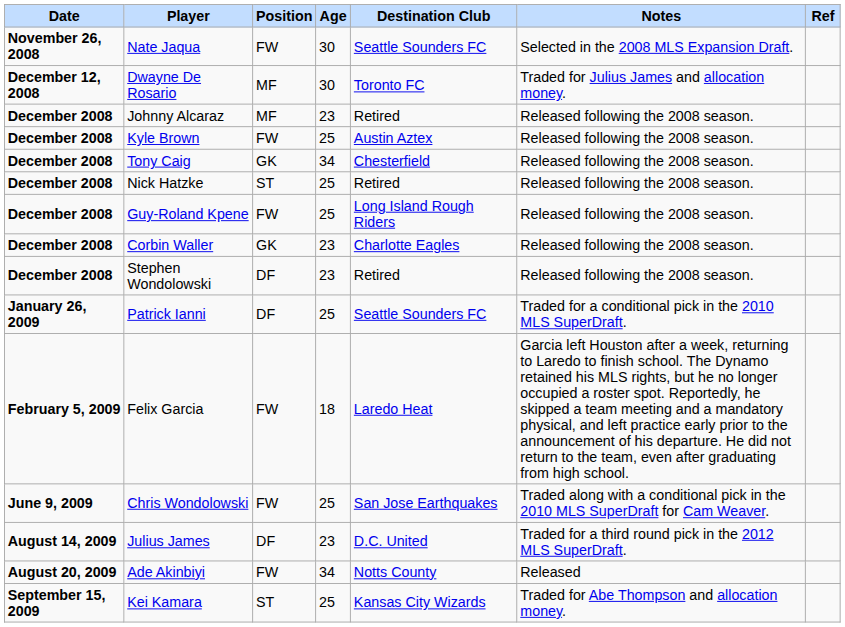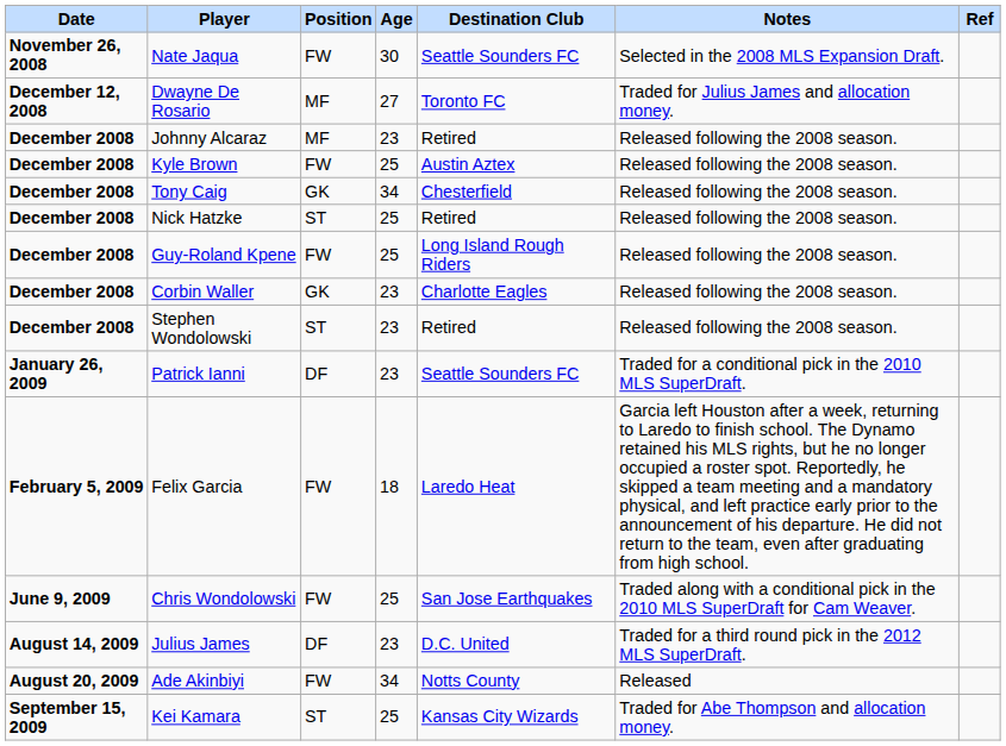 <table class="wikitable" style="text-align:left; font-size:95%;">
 <tr>
 <th style="background:#c2ddff; width:120px;">Date</th>
 <th style="background:#c2ddff; width:130px;">Player</th>
 <th style="background:#c2ddff; width:50px;">Position</th>
 <th style="background:#c2ddff; width:30px;">Age</th>
 <th style="background:#c2ddff; width:170px;">Destination Club</th>
 <th style="background:#c2ddff; width:300px;">Notes</th>
 <th style="background:#c2ddff; width:30px;">Ref</th>
 </tr>
 <tr>
 <td><strong>November 26, 2008</strong></td>
 <td> <a href='#'>Nate Jaqua</a></td>
 <td>FW</td>
 <td>30</td>
 <td> <a href='#'>Seattle Sounders FC</a></td>
 <td>Selected in the <a href='#'>2008 MLS Expansion Draft</a>.</td>
 <td></td>
 </tr>
 <tr>
 <td><strong>December 12, 2008</strong></td>
 <td> <a href='#'>Dwayne De Rosario</a></td>
 <td>MF</td>
-<td>30</td>
+<td>27</td>
 <td> <a href='#'>Toronto FC</a></td>
 <td>Traded for <a href='#'>Julius James</a> and <a href='#'>allocation money</a>.</td>
 <td></td>
 </tr>
 <tr>
 <td><strong>December 2008</strong></td>
 <td> Johnny Alcaraz</td>
 <td>MF</td>
 <td>23</td>
 <td>Retired</td>
 <td>Released following the 2008 season.</td>
 <td></td>
 </tr>
 <tr>
 <td><strong>December 2008</strong></td>
 <td> <a href='#'>Kyle Brown</a></td>
 <td>FW</td>
 <td>25</td>
 <td> <a href='#'>Austin Aztex</a></td>
 <td>Released following the 2008 season.</td>
 <td></td>
 </tr>
 <tr>
 <td><strong>December 2008</strong></td>
 <td> <a href='#'>Tony Caig</a></td>
 <td>GK</td>
 <td>34</td>
 <td> <a href='#'>Chesterfield</a></td>
 <td>Released following the 2008 season.</td>
 <td></td>
 </tr>
 <tr>
 <td><strong>December 2008</strong></td>
 <td> Nick Hatzke</td>
 <td>ST</td>
 <td>25</td>
 <td>Retired</td>
 <td>Released following the 2008 season.</td>
 <td></td>
 </tr>
 <tr>
 <td><strong>December 2008</strong></td>
 <td> <a href='#'>Guy-Roland Kpene</a></td>
 <td>FW</td>
 <td>25</td>
 <td> <a href='#'>Long Island Rough Riders</a></td>
 <td>Released following the 2008 season.</td>
 <td></td>
 </tr>
 <tr>
 <td><strong>December 2008</strong></td>
 <td> <a href='#'>Corbin Waller</a></td>
 <td>GK</td>
 <td>23</td>
 <td> <a href='#'>Charlotte Eagles</a></td>
 <td>Released following the 2008 season.</td>
 <td></td>
 </tr>
 <tr>
 <td><strong>December 2008</strong></td>
 <td> Stephen Wondolowski</td>
-<td>DF</td>
+<td>ST</td>
 <td>23</td>
 <td>Retired</td>
 <td>Released following the 2008 season.</td>
 <td></td>
 </tr>
 <tr>
 <td><strong>January 26, 2009</strong></td>
 <td> <a href='#'>Patrick Ianni</a></td>
 <td>DF</td>
-<td>25</td>
+<td>23</td>
 <td> <a href='#'>Seattle Sounders FC</a></td>
 <td>Traded for a conditional pick in the <a href='#'>2010 MLS SuperDraft</a>.</td>
 <td></td>
 </tr>
 <tr>
 <td><strong>February 5, 2009</strong></td>
 <td> Felix Garcia</td>
 <td>FW</td>
 <td>18</td>
 <td> <a href='#'>Laredo Heat</a></td>
 <td>Garcia left Houston after a week, returning to Laredo to finish school. The Dynamo retained his MLS rights, but he no longer occupied a roster spot.  Reportedly, he skipped a team meeting and a mandatory physical, and left practice early prior to the announcement of his departure.  He did not return to the team, even after graduating from high school.</td>
 <td></td>
 </tr>
 <tr>
 <td><strong>June 9, 2009</strong></td>
 <td> <a href='#'>Chris Wondolowski</a></td>
 <td>FW</td>
 <td>25</td>
 <td> <a href='#'>San Jose Earthquakes</a></td>
 <td>Traded along with a conditional pick in the <a href='#'>2010 MLS SuperDraft</a> for <a href='#'>Cam Weaver</a>.</td>
 <td></td>
 </tr>
 <tr>
 <td><strong>August 14, 2009</strong></td>
 <td> <a href='#'>Julius James</a></td>
 <td>DF</td>
 <td>23</td>
 <td> <a href='#'>D.C. United</a></td>
 <td>Traded for a third round pick in the <a href='#'>2012 MLS SuperDraft</a>.</td>
 <td></td>
 </tr>
 <tr>
 <td><strong>August 20, 2009</strong></td>
 <td> <a href='#'>Ade Akinbiyi</a></td>
 <td>FW</td>
 <td>34</td>
 <td> <a href='#'>Notts County</a></td>
 <td>Released</td>
 <td></td>
 </tr>
 <tr>
 <td><strong>September 15, 2009</strong></td>
 <td> <a href='#'>Kei Kamara</a></td>
 <td>ST</td>
 <td>25</td>
 <td> <a href='#'>Kansas City Wizards</a></td>
 <td>Traded for <a href='#'>Abe Thompson</a> and <a href='#'>allocation money</a>.</td>
 <td></td>
 </tr>
 </table>
